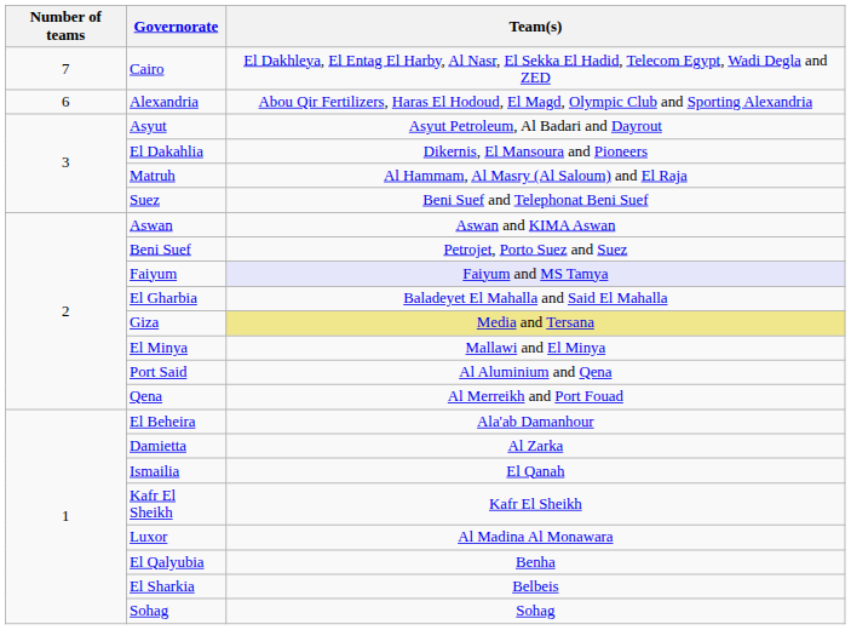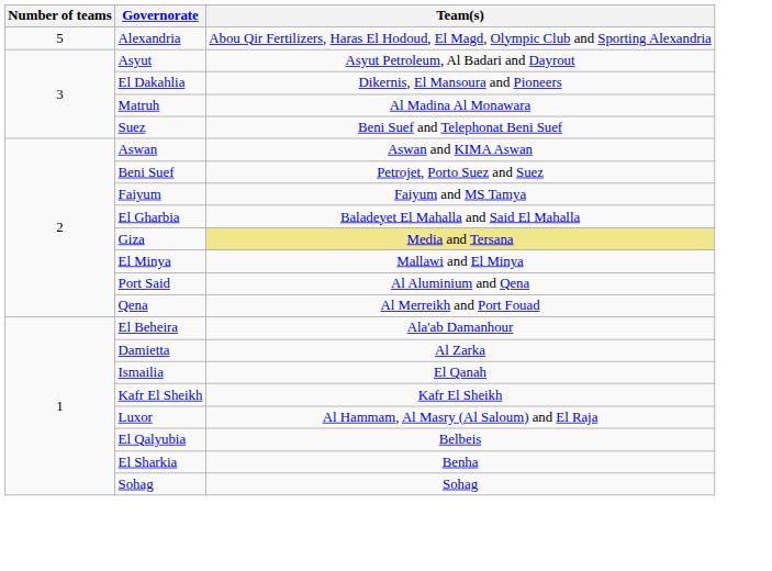 <table class="wikitable" style="text-align:center">
 <tr>
 <th>Number of teams</th>
 <th><a href='#'>Governorate</a></th>
 <th>Team(s)</th>
 </tr>
 <tr>
-<td>7</td>
-<td align=left> <a href='#'>Cairo</a></td>
-<td><a href='#'>El Dakhleya</a>, <a href='#'>El Entag El Harby</a>, <a href='#'>Al Nasr</a>, <a href='#'>El Sekka El Hadid</a>, <a href='#'>Telecom Egypt</a>, <a href='#'>Wadi Degla</a> and <a href='#'>ZED</a></td>
-</tr>
-<tr>
-<td>6</td>
+<td>5</td>
 <td align=left> <a href='#'>Alexandria</a></td>
 <td><a href='#'>Abou Qir Fertilizers</a>, <a href='#'>Haras El Hodoud</a>, <a href='#'>El Magd</a>, <a href='#'>Olympic Club</a> and <a href='#'>Sporting Alexandria</a></td>
 </tr>
 <tr>
 <td rowspan=4>3</td>
 <td align=left> <a href='#'>Asyut</a></td>
 <td><a href='#'>Asyut Petroleum</a>, Al Badari and <a href='#'>Dayrout</a></td>
 </tr>
 <tr>
 <td align=left> <a href='#'>El Dakahlia</a></td>
 <td><a href='#'>Dikernis</a>, <a href='#'>El Mansoura</a> and <a href='#'>Pioneers</a></td>
 </tr>
 <tr>
 <td align=left> <a href='#'>Matruh</a></td>
-<td><a href='#'>Al Hammam</a>, <a href='#'>Al Masry (Al Saloum)</a> and <a href='#'>El Raja</a></td>
+<td><a href='#'>Al Madina Al Monawara</a></td>
 </tr>
 <tr>
 <td align=left> <a href='#'>Suez</a></td>
 <td><a href='#'>Beni Suef</a> and <a href='#'>Telephonat Beni Suef</a></td>
 </tr>
 <tr>
 <td rowspan=8>2</td>
 <td align=left> <a href='#'>Aswan</a></td>
 <td><a href='#'>Aswan</a> and <a href='#'>KIMA Aswan</a></td>
 </tr>
 <tr>
 <td align=left> <a href='#'>Beni Suef</a></td>
 <td><a href='#'>Petrojet</a>, <a href='#'>Porto Suez</a> and <a href='#'>Suez</a></td>
 </tr>
 <tr>
 <td align=left> <a href='#'>Faiyum</a></td>
-<td style="background: lavender;"><a href='#'>Faiyum</a> and <a href='#'>MS Tamya</a></td>
+<td><a href='#'>Faiyum</a> and <a href='#'>MS Tamya</a></td>
 </tr>
 <tr>
 <td align=left> <a href='#'>El Gharbia</a></td>
 <td><a href='#'>Baladeyet El Mahalla</a> and <a href='#'>Said El Mahalla</a></td>
 </tr>
 <tr>
 <td align=left> <a href='#'>Giza</a></td>
 <td style="background: khaki;"><a href='#'>Media</a> and <a href='#'>Tersana</a></td>
 </tr>
 <tr>
 <td align=left> <a href='#'>El Minya</a></td>
 <td><a href='#'>Mallawi</a> and <a href='#'>El Minya</a></td>
 </tr>
 <tr>
 <td align=left> <a href='#'>Port Said</a></td>
 <td><a href='#'>Al Aluminium</a> and <a href='#'>Qena</a></td>
 </tr>
 <tr>
 <td align=left> <a href='#'>Qena</a></td>
 <td><a href='#'>Al Merreikh</a> and <a href='#'>Port Fouad</a></td>
 </tr>
 <tr>
 <td rowspan=8>1</td>
 <td align=left> <a href='#'>El Beheira</a></td>
 <td><a href='#'>Ala'ab Damanhour</a></td>
 </tr>
 <tr>
 <td align=left> <a href='#'>Damietta</a></td>
 <td><a href='#'>Al Zarka</a></td>
 </tr>
 <tr>
 <td align=left> <a href='#'>Ismailia</a></td>
 <td><a href='#'>El Qanah</a></td>
 </tr>
 <tr>
 <td align=left> <a href='#'>Kafr El Sheikh</a></td>
 <td><a href='#'>Kafr El Sheikh</a></td>
 </tr>
 <tr>
 <td align=left> <a href='#'>Luxor</a></td>
-<td><a href='#'>Al Madina Al Monawara</a></td>
+<td><a href='#'>Al Hammam</a>, <a href='#'>Al Masry (Al Saloum)</a> and <a href='#'>El Raja</a></td>
 </tr>
 <tr>
 <td align=left> <a href='#'>El Qalyubia</a></td>
-<td><a href='#'>Benha</a></td>
+<td><a href='#'>Belbeis</a></td>
 </tr>
 <tr>
 <td align=left> <a href='#'>El Sharkia</a></td>
-<td><a href='#'>Belbeis</a></td>
+<td><a href='#'>Benha</a></td>
 </tr>
 <tr>
 <td align=left> <a href='#'>Sohag</a></td>
 <td><a href='#'>Sohag</a></td>
 </tr>
 </table>
